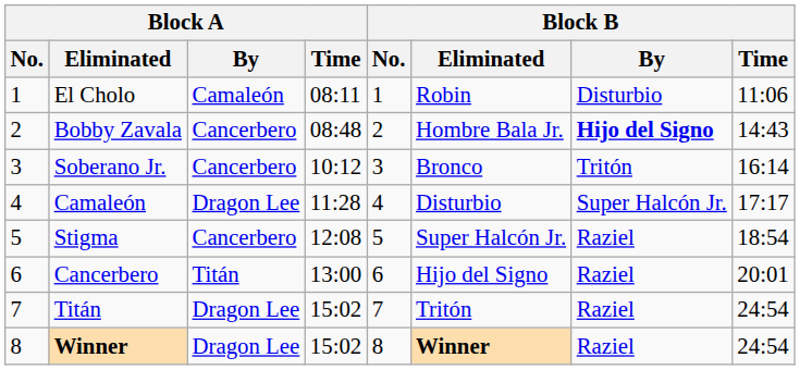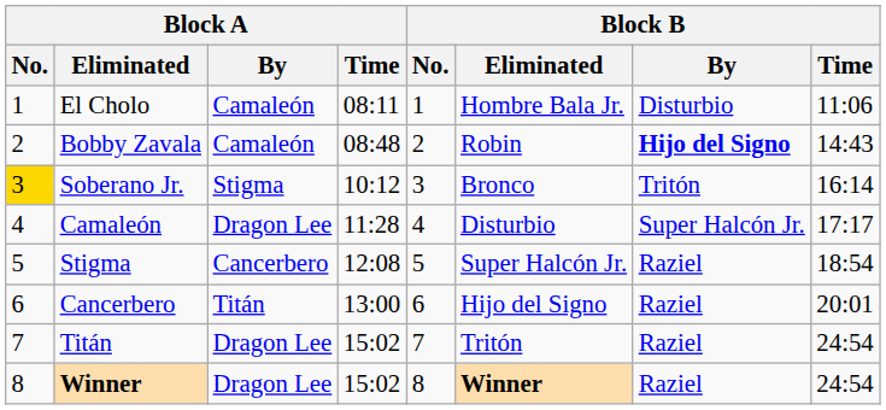 <table class="wikitable">
 <tr>
 <th colspan=4>Block A</th>
 <th colspan=4>Block B</th>
 </tr>
 <tr>
 <th>No.</th>
 <th>Eliminated</th>
 <th>By</th>
 <th>Time</th>
 <th>No.</th>
 <th>Eliminated</th>
 <th>By</th>
 <th>Time</th>
 </tr>
 <tr>
 <td>1</td>
 <td>El Cholo</td>
 <td><a href='#'>Camaleón</a></td>
 <td>08:11</td>
 <td>1</td>
-<td><a href='#'>Robin</a></td>
+<td><a href='#'>Hombre Bala Jr.</a></td>
 <td><a href='#'>Disturbio</a></td>
 <td>11:06</td>
 </tr>
 <tr>
 <td>2</td>
 <td><a href='#'>Bobby Zavala</a></td>
-<td><a href='#'>Cancerbero</a></td>
+<td><a href='#'>Camaleón</a></td>
 <td>08:48</td>
 <td>2</td>
-<td><a href='#'>Hombre Bala Jr.</a></td>
+<td><a href='#'>Robin</a></td>
 <td><strong><a href='#'>Hijo del Signo</a></strong></td>
 <td>14:43</td>
 </tr>
 <tr>
-<td>3</td>
+<td style="background: gold;">3</td>
 <td><a href='#'>Soberano Jr.</a></td>
-<td><a href='#'>Cancerbero</a></td>
+<td><a href='#'>Stigma</a></td>
 <td>10:12</td>
 <td>3</td>
 <td><a href='#'>Bronco</a></td>
 <td><a href='#'>Tritón</a></td>
 <td>16:14</td>
 </tr>
 <tr>
 <td>4</td>
 <td><a href='#'>Camaleón</a></td>
 <td><a href='#'>Dragon Lee</a></td>
 <td>11:28</td>
 <td>4</td>
 <td><a href='#'>Disturbio</a></td>
 <td><a href='#'>Super Halcón Jr.</a></td>
 <td>17:17</td>
 </tr>
 <tr>
 <td>5</td>
 <td><a href='#'>Stigma</a></td>
 <td><a href='#'>Cancerbero</a></td>
 <td>12:08</td>
 <td>5</td>
 <td><a href='#'>Super Halcón Jr.</a></td>
 <td><a href='#'>Raziel</a></td>
 <td>18:54</td>
 </tr>
 <tr>
 <td>6</td>
 <td><a href='#'>Cancerbero</a></td>
 <td><a href='#'>Titán</a></td>
 <td>13:00</td>
 <td>6</td>
 <td><a href='#'>Hijo del Signo</a></td>
 <td><a href='#'>Raziel</a></td>
 <td>20:01</td>
 </tr>
 <tr>
 <td>7</td>
 <td><a href='#'>Titán</a></td>
 <td><a href='#'>Dragon Lee</a></td>
 <td>15:02</td>
 <td>7</td>
 <td><a href='#'>Tritón</a></td>
 <td><a href='#'>Raziel</a></td>
 <td>24:54</td>
 </tr>
 <tr>
 <td>8</td>
 <td style="background: #ffdead;"><strong>Winner</strong></td>
 <td><a href='#'>Dragon Lee</a></td>
 <td>15:02</td>
 <td>8</td>
 <td style="background: #ffdead;"><strong>Winner</strong></td>
 <td><a href='#'>Raziel</a></td>
 <td>24:54</td>
 </tr>
 </table>
